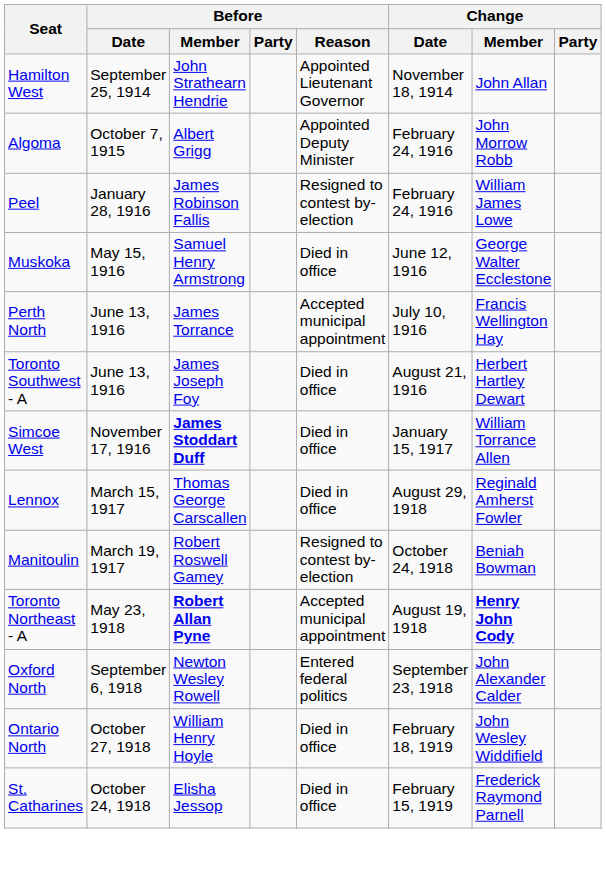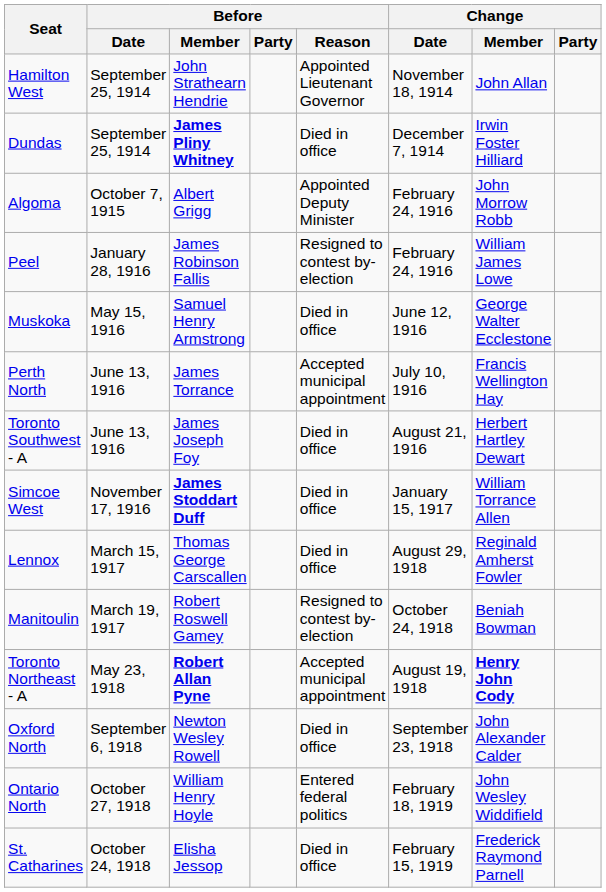 <table class="wikitable" style="border: none;">
 <tr>
 <th rowspan="2">Seat</th>
 <th colspan="4">Before</th>
 <th colspan="3">Change</th>
 </tr>
 <tr>
 <th>Date</th>
 <th>Member</th>
 <th>Party</th>
 <th>Reason</th>
 <th>Date</th>
 <th>Member</th>
 <th>Party</th>
 </tr>
 <tr>
 <td><a href='#'>Hamilton West</a></td>
 <td>September 25, 1914</td>
 <td><a href='#'>John Strathearn Hendrie</a></td>
 <td></td>
 <td>Appointed Lieutenant Governor</td>
 <td>November 18, 1914</td>
 <td><a href='#'>John Allan</a></td>
+<td></td>
+</tr>
+<tr>
+<td><a href='#'>Dundas</a></td>
+<td>September 25, 1914</td>
+<td><strong><a href='#'>James Pliny Whitney</a></strong></td>
+<td></td>
+<td>Died in office</td>
+<td>December 7, 1914</td>
+<td><a href='#'>Irwin Foster Hilliard</a></td>
 <td></td>
 </tr>
 <tr>
 <td><a href='#'>Algoma</a></td>
 <td>October 7, 1915</td>
 <td><a href='#'>Albert Grigg</a></td>
 <td></td>
 <td>Appointed Deputy Minister</td>
 <td>February 24, 1916</td>
 <td><a href='#'>John Morrow Robb</a></td>
 <td></td>
 </tr>
 <tr>
 <td><a href='#'>Peel</a></td>
 <td>January 28, 1916</td>
 <td><a href='#'>James Robinson Fallis</a></td>
 <td></td>
 <td>Resigned to contest by-election</td>
 <td>February 24, 1916</td>
 <td><a href='#'>William James Lowe</a></td>
 <td></td>
 </tr>
 <tr>
 <td><a href='#'>Muskoka</a></td>
 <td>May 15, 1916</td>
 <td><a href='#'>Samuel Henry Armstrong</a></td>
 <td></td>
 <td>Died in office</td>
 <td>June 12, 1916</td>
 <td><a href='#'>George Walter Ecclestone</a></td>
 <td></td>
 </tr>
 <tr>
 <td><a href='#'>Perth North</a></td>
 <td>June 13, 1916</td>
 <td><a href='#'>James Torrance</a></td>
 <td></td>
 <td>Accepted municipal appointment</td>
 <td>July 10, 1916</td>
 <td><a href='#'>Francis Wellington Hay</a></td>
 <td></td>
 </tr>
 <tr>
 <td><a href='#'>Toronto Southwest</a> - A</td>
 <td>June 13, 1916</td>
 <td><a href='#'>James Joseph Foy</a></td>
 <td></td>
 <td>Died in office</td>
 <td>August 21, 1916</td>
 <td><a href='#'>Herbert Hartley Dewart</a></td>
 <td></td>
 </tr>
 <tr>
 <td><a href='#'>Simcoe West</a></td>
 <td>November 17, 1916</td>
 <td><strong><a href='#'>James Stoddart Duff</a></strong></td>
 <td></td>
 <td>Died in office</td>
 <td>January 15, 1917</td>
 <td><a href='#'>William Torrance Allen</a></td>
 <td></td>
 </tr>
 <tr>
 <td><a href='#'>Lennox</a></td>
 <td>March 15, 1917</td>
 <td><a href='#'>Thomas George Carscallen</a></td>
 <td></td>
 <td>Died in office</td>
 <td>August 29, 1918</td>
 <td><a href='#'>Reginald Amherst Fowler</a></td>
 <td></td>
 </tr>
 <tr>
 <td><a href='#'>Manitoulin</a></td>
 <td>March 19, 1917</td>
 <td><a href='#'>Robert Roswell Gamey</a></td>
 <td></td>
 <td>Resigned to contest by-election</td>
 <td>October 24, 1918</td>
 <td><a href='#'>Beniah Bowman</a></td>
 <td></td>
 </tr>
 <tr>
 <td><a href='#'>Toronto Northeast</a> - A</td>
 <td>May 23, 1918</td>
 <td><strong><a href='#'>Robert Allan Pyne</a></strong></td>
 <td></td>
 <td>Accepted municipal appointment</td>
 <td>August 19, 1918</td>
 <td><strong><a href='#'>Henry John Cody</a></strong></td>
 <td></td>
 </tr>
 <tr>
 <td><a href='#'>Oxford North</a></td>
 <td>September 6, 1918</td>
 <td><a href='#'>Newton Wesley Rowell</a></td>
 <td></td>
-<td>Entered federal politics</td>
+<td>Died in office</td>
 <td>September 23, 1918</td>
 <td><a href='#'>John Alexander Calder</a></td>
 <td></td>
 </tr>
 <tr>
 <td><a href='#'>Ontario North</a></td>
 <td>October 27, 1918</td>
 <td><a href='#'>William Henry Hoyle</a></td>
 <td></td>
-<td>Died in office</td>
+<td>Entered federal politics</td>
 <td>February 18, 1919</td>
 <td><a href='#'>John Wesley Widdifield</a></td>
 <td></td>
 </tr>
 <tr>
 <td><a href='#'>St. Catharines</a></td>
 <td>October 24, 1918</td>
 <td><a href='#'>Elisha Jessop</a></td>
 <td></td>
 <td>Died in office</td>
 <td>February 15, 1919</td>
 <td><a href='#'>Frederick Raymond Parnell</a></td>
 <td></td>
 </tr>
 </table>
